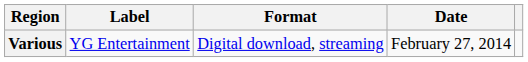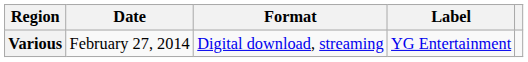 <table class="wikitable plainrowheaders">
 <tr>
 <th>Region</th>
+<th>Date</th>
+<th>Format</th>
 <th>Label</th>
-<th>Format</th>
-<th>Date</th>
 <th></th>
 </tr>
 <tr>
 <th scope="row">Various</th>
+<td>February 27, 2014</td>
+<td><a href='#'>Digital download</a>, <a href='#'>streaming</a></td>
 <td><a href='#'>YG Entertainment</a></td>
-<td><a href='#'>Digital download</a>, <a href='#'>streaming</a></td>
-<td>February 27, 2014</td>
 <td></td>
 </tr>
 </table>
